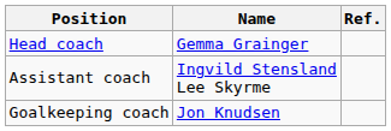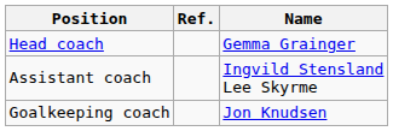 <table class="wikitable">
 <tr>
 <th>Position</th>
+<th>Ref.</th>
 <th>Name</th>
-<th>Ref.</th>
 </tr>
 <tr>
 <td><a href='#'>Head coach</a></td>
+<td></td>
 <td> <a href='#'>Gemma Grainger</a></td>
-<td></td>
 </tr>
 <tr>
 <td>Assistant coach</td>
+<td></td>
 <td> <a href='#'>Ingvild Stensland</a><br> Lee Skyrme</td>
-<td></td>
 </tr>
 <tr>
 <td>Goalkeeping coach</td>
+<td></td>
 <td> <a href='#'>Jon Knudsen</a></td>
-<td></td>
 </tr>
 </table>
